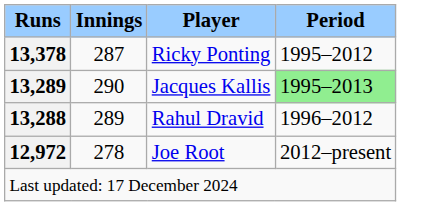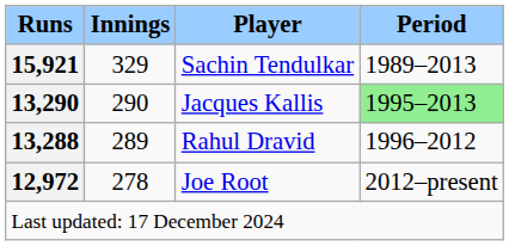 <table class="wikitable sortable">
 <tr style="background:#9cf;">
 <td style="text-align:center;"><strong>Runs</strong></td>
 <td style="text-align:center;"><strong>Innings</strong></td>
 <td style="text-align:center;"><strong>Player</strong></td>
 <td style="text-align:center;"><strong>Period</strong></td>
 </tr>
 <tr>
-<th>13,378</th>
-<td style="text-align:center;">287</td>
-<td> <a href='#'>Ricky Ponting</a></td>
-<td>1995–2012</td>
+<th>15,921</th>
+<td style="text-align:center;">329</td>
+<td> <a href='#'>Sachin Tendulkar</a></td>
+<td>1989–2013</td>
 </tr>
 <tr>
-<th>13,289</th>
+<th>13,290</th>
 <td style="text-align:center;">290</td>
 <td> <a href='#'>Jacques Kallis</a></td>
 <td style="background: lightgreen;">1995–2013</td>
 </tr>
 <tr>
 <th>13,288</th>
 <td style="text-align:center;">289</td>
 <td> <a href='#'>Rahul Dravid</a></td>
 <td>1996–2012</td>
 </tr>
 <tr>
 <th>12,972</th>
 <td style="text-align:center;">278</td>
 <td> <a href='#'>Joe Root</a> </td>
 <td>2012–present</td>
 </tr>
 <tr>
 <td colspan="4"><small>Last updated: 17 December 2024</small></td>
 </tr>
 </table>
